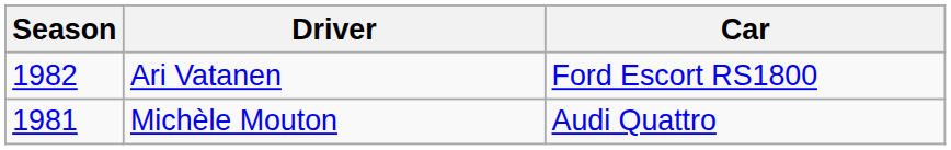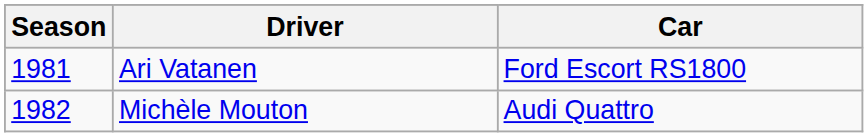 <table class="wikitable" style="font-size: 90%">
 <tr>
 <th width=35px>Season</th>
 <th width=200px>Driver</th>
 <th width=190px colspan="2">Car</th>
 </tr>
 <tr>
-<td><a href='#'>1982</a></td>
+<td><a href='#'>1981</a></td>
 <td> <a href='#'>Ari Vatanen</a></td>
 <td colspan="2"><a href='#'>Ford Escort RS1800</a></td>
 </tr>
 <tr>
-<td><a href='#'>1981</a></td>
+<td><a href='#'>1982</a></td>
 <td> <a href='#'>Michèle Mouton</a></td>
 <td colspan="2"><a href='#'>Audi Quattro</a></td>
 </tr>
 </table>
